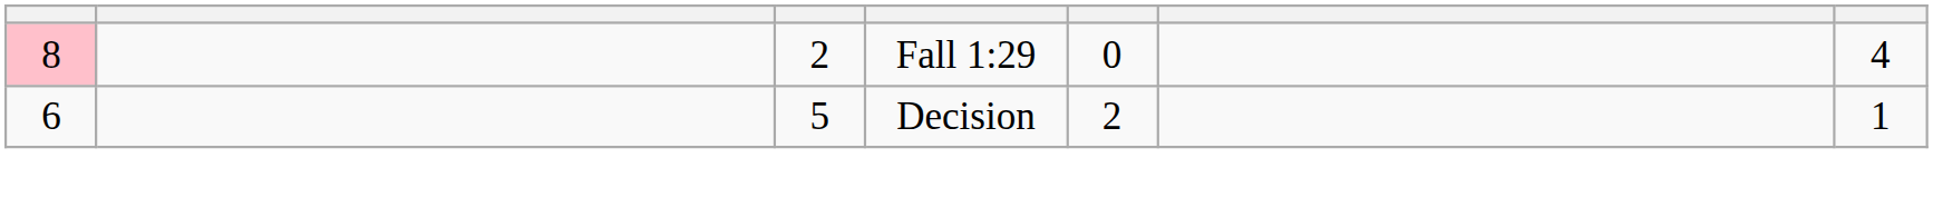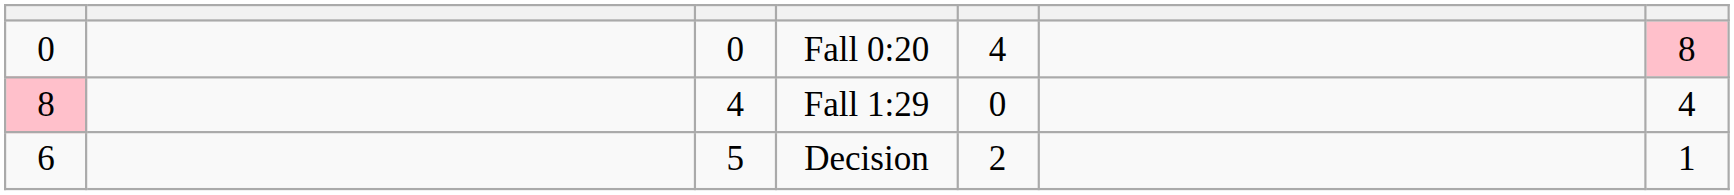 <table class="wikitable" style="text-align: center;">
 <tr>
 <th width=30></th>
 <th width=270></th>
 <th width=30></th>
 <th width=75></th>
 <th width=30></th>
 <th width=270></th>
 <th width=30></th>
 </tr>
 <tr>
+<td>0</td>
+<td align=left><strong></strong></td>
+<td>0</td>
+<td>Fall 0:20</td>
+<td>4</td>
+<td align=left></td>
+<td bgcolor=pink>8</td>
+</tr>
+<tr>
 <td bgcolor=pink>8</td>
 <td align=left></td>
-<td>2</td>
+<td>4</td>
 <td>Fall 1:29</td>
 <td>0</td>
 <td align=left><strong></strong></td>
 <td>4</td>
 </tr>
 <tr>
 <td>6</td>
 <td align=left></td>
 <td>5</td>
 <td>Decision</td>
 <td>2</td>
 <td align=left><strong></strong></td>
 <td>1</td>
 </tr>
 </table>
